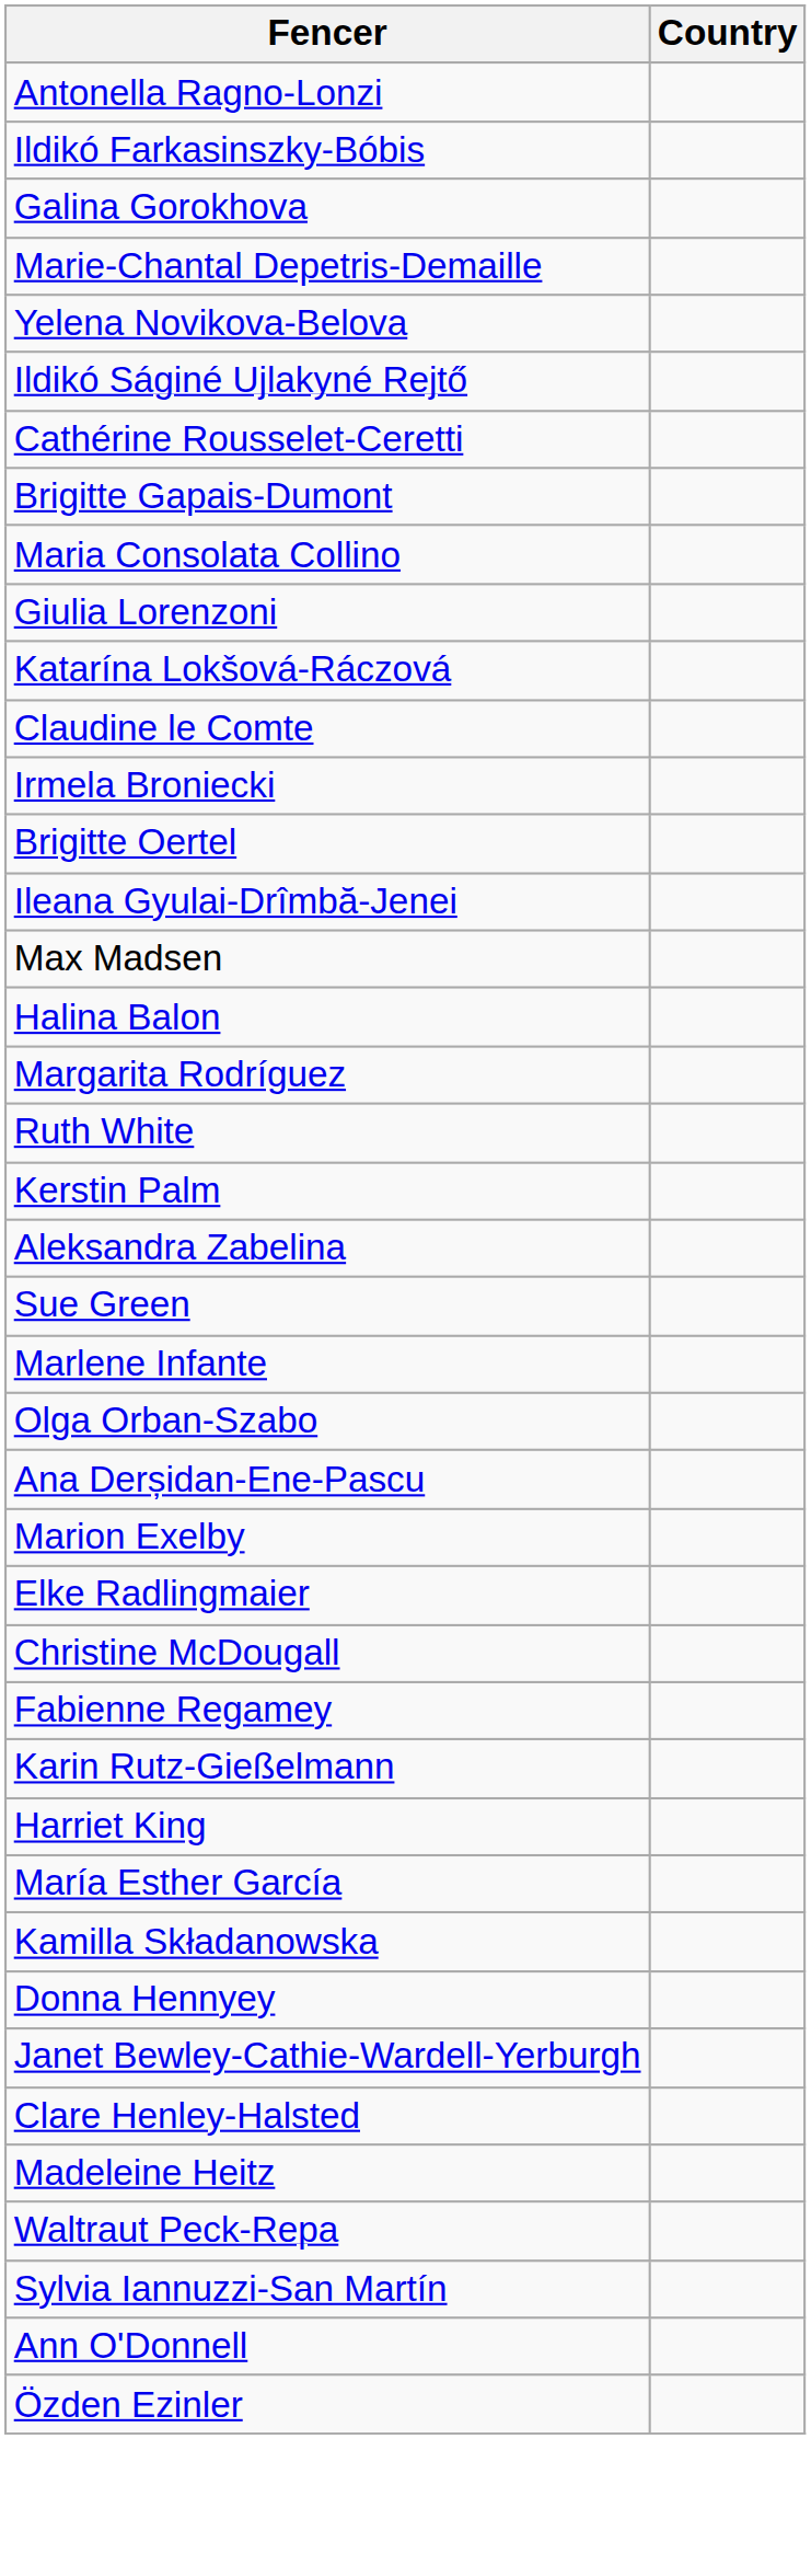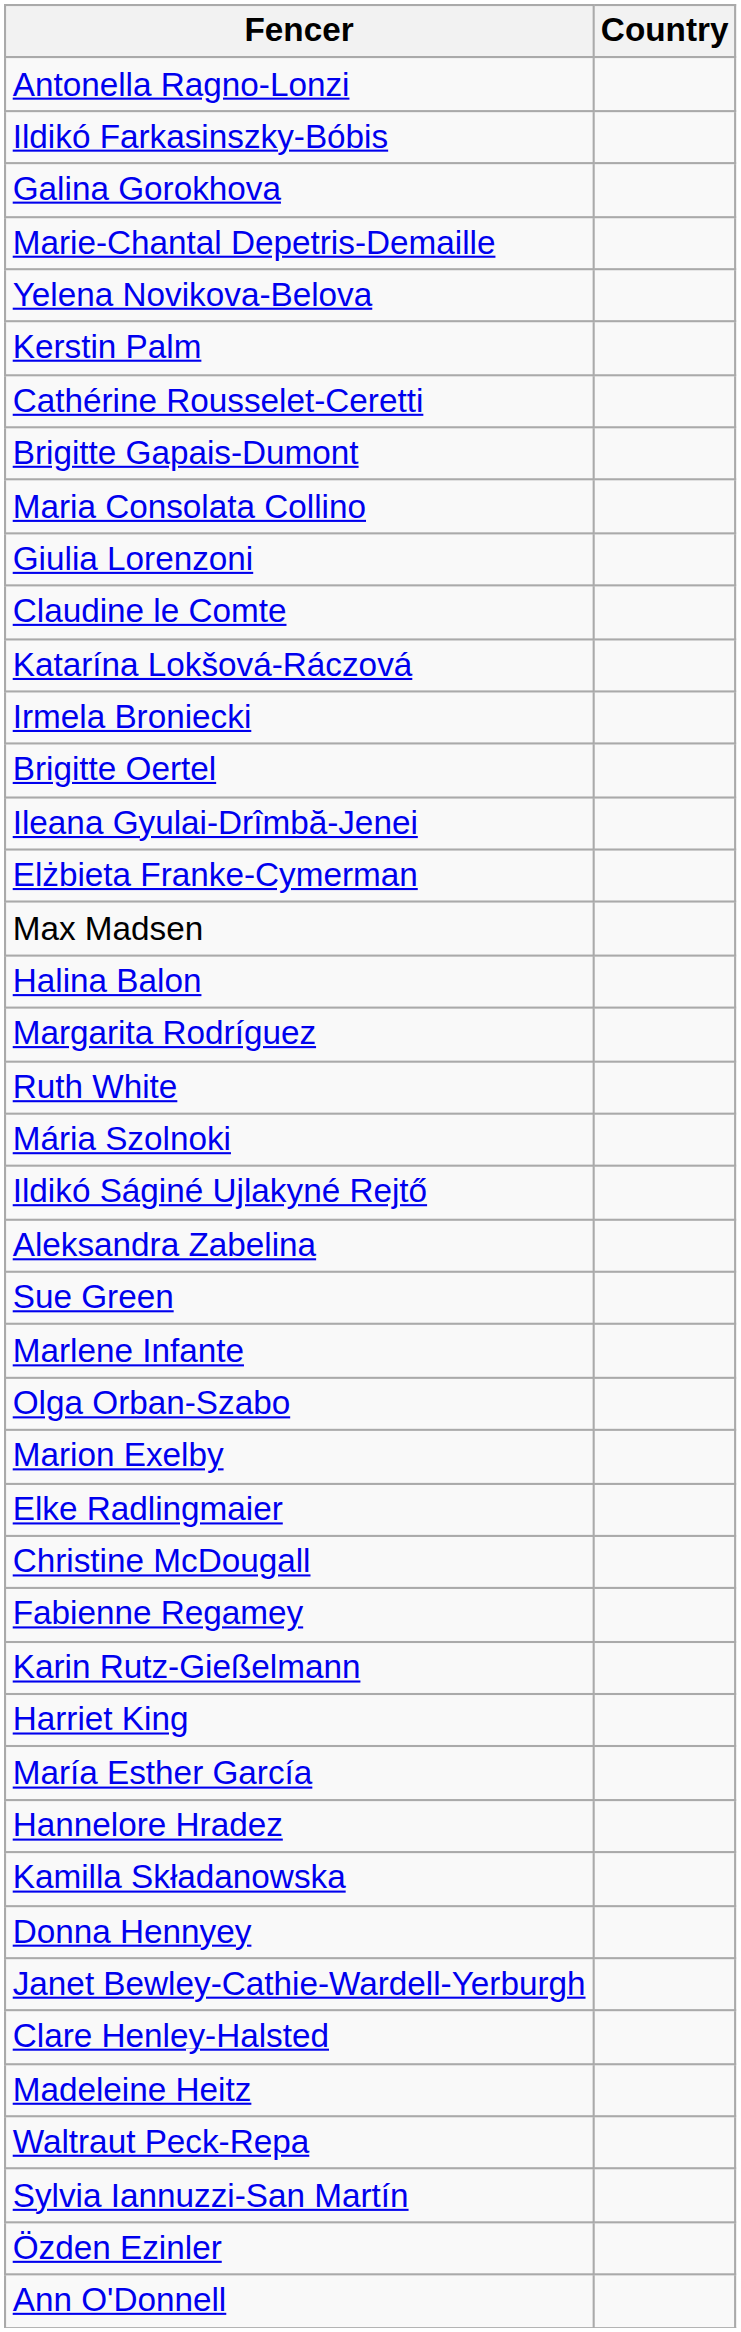 <table class="wikitable" style="text-align: left;">
 <tr>
 <th>Fencer</th>
 <th>Country</th>
 </tr>
 <tr>
 <td><a href='#'>Antonella Ragno-Lonzi</a></td>
 <td></td>
 </tr>
 <tr>
 <td><a href='#'>Ildikó Farkasinszky-Bóbis</a></td>
 <td></td>
 </tr>
 <tr>
 <td><a href='#'>Galina Gorokhova</a></td>
 <td></td>
 </tr>
 <tr>
 <td><a href='#'>Marie-Chantal Depetris-Demaille</a></td>
 <td></td>
 </tr>
 <tr>
 <td><a href='#'>Yelena Novikova-Belova</a></td>
 <td></td>
 </tr>
 <tr>
-<td><a href='#'>Ildikó Ságiné Ujlakyné Rejtő</a></td>
+<td><a href='#'>Kerstin Palm</a></td>
 <td></td>
 </tr>
 <tr>
 <td><a href='#'>Cathérine Rousselet-Ceretti</a></td>
 <td></td>
 </tr>
 <tr>
 <td><a href='#'>Brigitte Gapais-Dumont</a></td>
 <td></td>
 </tr>
 <tr>
 <td><a href='#'>Maria Consolata Collino</a></td>
 <td></td>
 </tr>
 <tr>
 <td><a href='#'>Giulia Lorenzoni</a></td>
 <td></td>
 </tr>
 <tr>
-<td><a href='#'>Katarína Lokšová-Ráczová</a></td>
+<td><a href='#'>Claudine le Comte</a></td>
 <td></td>
 </tr>
 <tr>
-<td><a href='#'>Claudine le Comte</a></td>
+<td><a href='#'>Katarína Lokšová-Ráczová</a></td>
 <td></td>
 </tr>
 <tr>
 <td><a href='#'>Irmela Broniecki</a></td>
 <td></td>
 </tr>
 <tr>
 <td><a href='#'>Brigitte Oertel</a></td>
 <td></td>
 </tr>
 <tr>
 <td><a href='#'>Ileana Gyulai-Drîmbă-Jenei</a></td>
+<td></td>
+</tr>
+<tr>
+<td><a href='#'>Elżbieta Franke-Cymerman</a></td>
 <td></td>
 </tr>
 <tr>
 <td>Max Madsen</td>
 <td></td>
 </tr>
 <tr>
 <td><a href='#'>Halina Balon</a></td>
 <td></td>
 </tr>
 <tr>
 <td><a href='#'>Margarita Rodríguez</a></td>
 <td></td>
 </tr>
 <tr>
 <td><a href='#'>Ruth White</a></td>
 <td></td>
 </tr>
 <tr>
-<td><a href='#'>Kerstin Palm</a></td>
+<td><a href='#'>Mária Szolnoki</a></td>
+<td></td>
+</tr>
+<tr>
+<td><a href='#'>Ildikó Ságiné Ujlakyné Rejtő</a></td>
 <td></td>
 </tr>
 <tr>
 <td><a href='#'>Aleksandra Zabelina</a></td>
 <td></td>
 </tr>
 <tr>
 <td><a href='#'>Sue Green</a></td>
 <td></td>
 </tr>
 <tr>
 <td><a href='#'>Marlene Infante</a></td>
 <td></td>
 </tr>
 <tr>
 <td><a href='#'>Olga Orban-Szabo</a></td>
-<td></td>
-</tr>
-<tr>
-<td><a href='#'>Ana Derșidan-Ene-Pascu</a></td>
 <td></td>
 </tr>
 <tr>
 <td><a href='#'>Marion Exelby</a></td>
 <td></td>
 </tr>
 <tr>
 <td><a href='#'>Elke Radlingmaier</a></td>
 <td></td>
 </tr>
 <tr>
 <td><a href='#'>Christine McDougall</a></td>
 <td></td>
 </tr>
 <tr>
 <td><a href='#'>Fabienne Regamey</a></td>
 <td></td>
 </tr>
 <tr>
 <td><a href='#'>Karin Rutz-Gießelmann</a></td>
 <td></td>
 </tr>
 <tr>
 <td><a href='#'>Harriet King</a></td>
 <td></td>
 </tr>
 <tr>
 <td><a href='#'>María Esther García</a></td>
 <td></td>
 </tr>
 <tr>
+<td><a href='#'>Hannelore Hradez</a></td>
+<td></td>
+</tr>
+<tr>
 <td><a href='#'>Kamilla Składanowska</a></td>
 <td></td>
 </tr>
 <tr>
 <td><a href='#'>Donna Hennyey</a></td>
 <td></td>
 </tr>
 <tr>
 <td><a href='#'>Janet Bewley-Cathie-Wardell-Yerburgh</a></td>
 <td></td>
 </tr>
 <tr>
 <td><a href='#'>Clare Henley-Halsted</a></td>
 <td></td>
 </tr>
 <tr>
 <td><a href='#'>Madeleine Heitz</a></td>
 <td></td>
 </tr>
 <tr>
 <td><a href='#'>Waltraut Peck-Repa</a></td>
 <td></td>
 </tr>
 <tr>
 <td><a href='#'>Sylvia Iannuzzi-San Martín</a></td>
 <td></td>
 </tr>
 <tr>
-<td><a href='#'>Ann O'Donnell</a></td>
+<td><a href='#'>Özden Ezinler</a></td>
 <td></td>
 </tr>
 <tr>
-<td><a href='#'>Özden Ezinler</a></td>
+<td><a href='#'>Ann O'Donnell</a></td>
 <td></td>
 </tr>
 <tr>
 </tr>
 </table>
